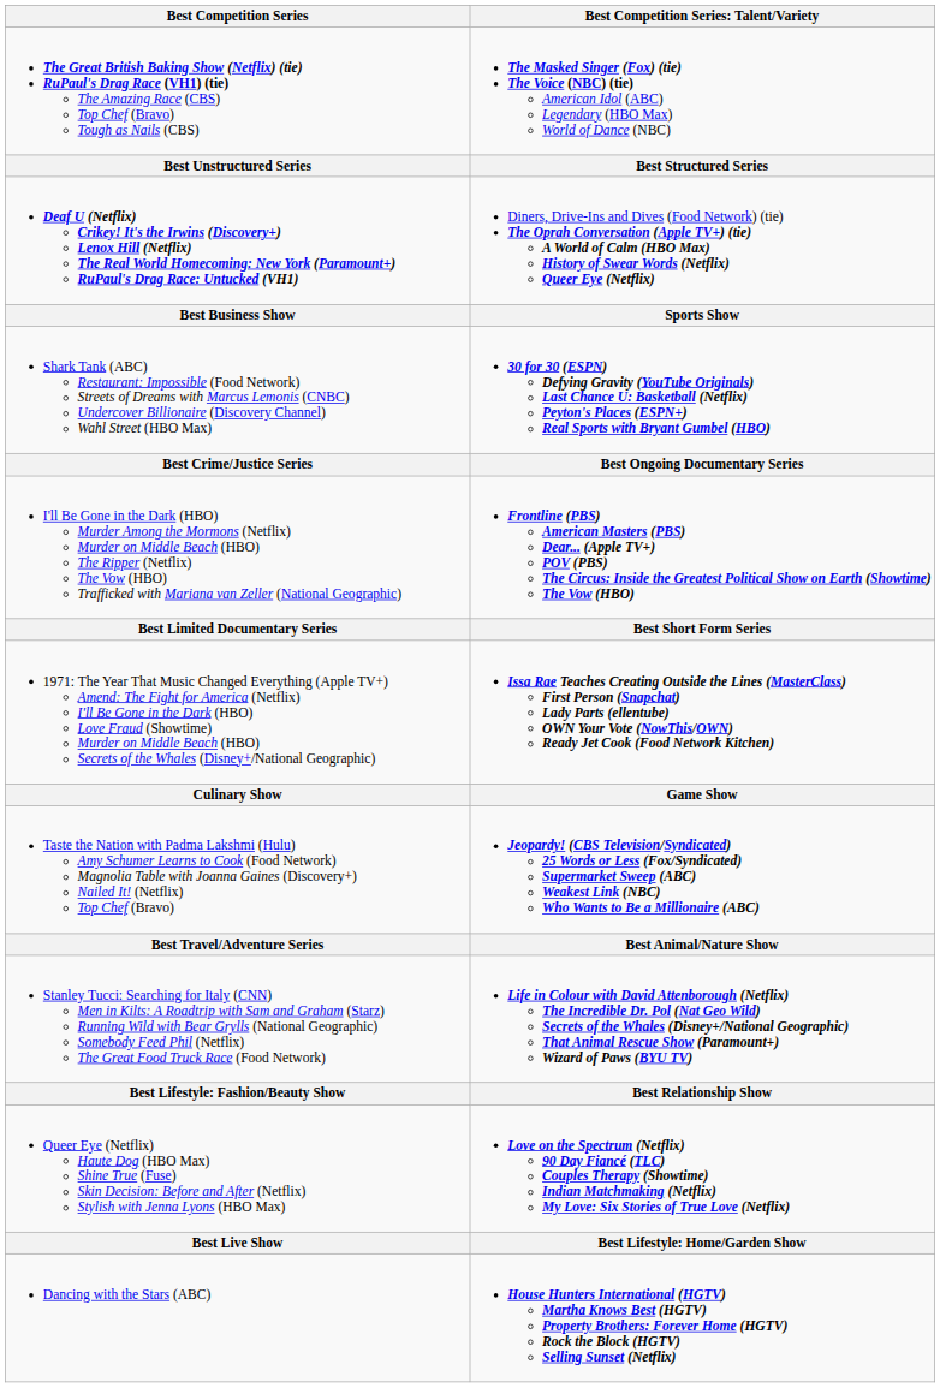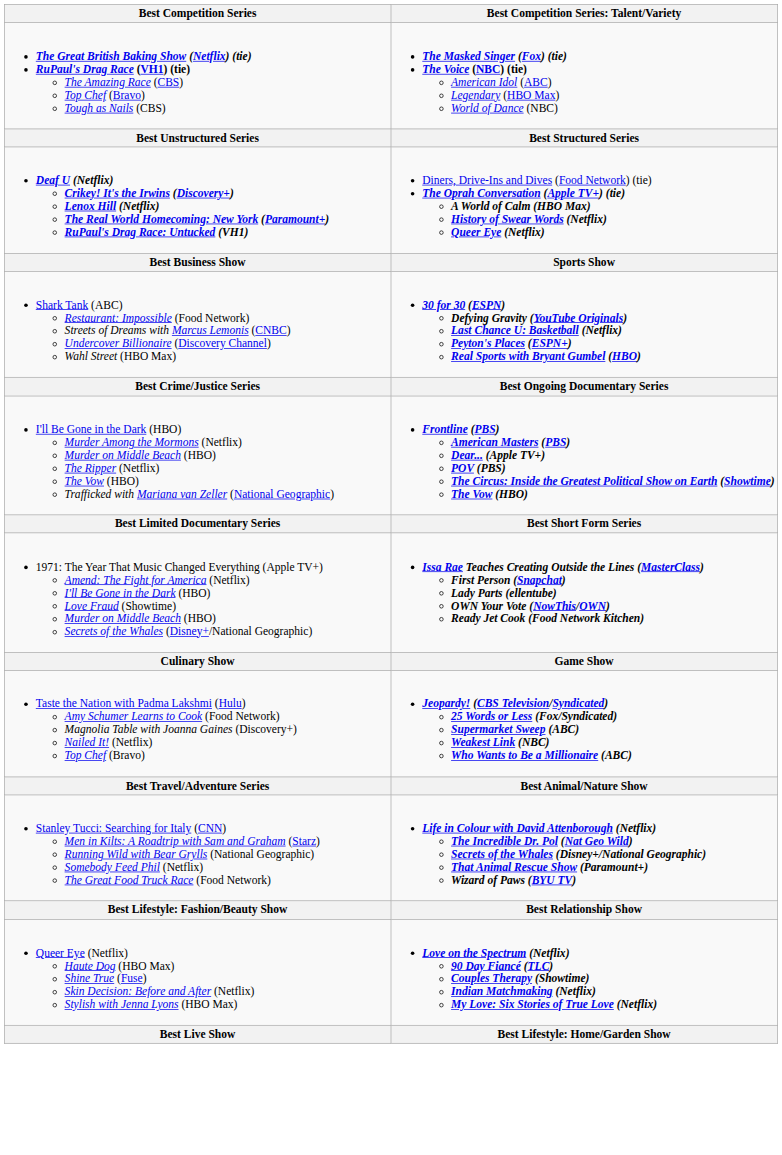 <table class=wikitable>
 <tr>
 <th style="width:50%">Best Competition Series</th>
 <th style="width:50%">Best Competition Series: Talent/Variety</th>
 </tr>
 <tr>
 <td valign="top"><br><ul><li><strong><em><a href='#'>The Great British Baking Show</a><em> (<a href='#'>Netflix</a>) (tie)<strong></li><li></em></strong><a href='#'>RuPaul's Drag Race</a></em> (<a href='#'>VH1</a>) (tie)</strong><ul><li><em><a href='#'>The Amazing Race</a></em> (<a href='#'>CBS</a>)</li><li><em><a href='#'>Top Chef</a></em> (<a href='#'>Bravo</a>)</li><li><em><a href='#'>Tough as Nails</a></em> (CBS)</li></ul></li></ul></td>
 <td valign="top"><br><ul><li><strong><em><a href='#'>The Masked Singer</a><em> (<a href='#'>Fox</a>) (tie)<strong></li><li></em></strong><a href='#'>The Voice</a></em> (<a href='#'>NBC</a>) (tie)</strong><ul><li><em><a href='#'>American Idol</a></em> (<a href='#'>ABC</a>)</li><li><em><a href='#'>Legendary</a></em> (<a href='#'>HBO Max</a>)</li><li><em><a href='#'>World of Dance</a></em> (NBC)</li></ul></li></ul></td>
 </tr>
 <tr>
 <th style="width:50%">Best Unstructured Series</th>
 <th style="width:50%">Best Structured Series</th>
 </tr>
 <tr>
 <td valign="top"><br><ul><li><strong><em><a href='#'>Deaf U</a><em> (Netflix)<strong><ul><li></em><a href='#'>Crikey! It's the Irwins</a><em> (<a href='#'>Discovery+</a>)</li><li></em><a href='#'>Lenox Hill</a><em> (Netflix)</li><li></em><a href='#'>The Real World Homecoming: New York</a><em> (<a href='#'>Paramount+</a>)</li><li></em><a href='#'>RuPaul's Drag Race: Untucked</a><em> (VH1)</li></ul></li></ul></td>
 <td valign="top"><br><ul><li></em></strong><a href='#'>Diners, Drive-Ins and Dives</a></em> (<a href='#'>Food Network</a>) (tie)</strong></li><li><strong><em><a href='#'>The Oprah Conversation</a><em> (<a href='#'>Apple TV+</a>) (tie)<strong><ul><li></em>A World of Calm<em> (HBO Max)</li><li></em><a href='#'>History of Swear Words</a><em> (Netflix)</li><li></em><a href='#'>Queer Eye</a><em> (Netflix)</li></ul></li></ul></td>
 </tr>
 <tr>
 <th style="width:50%">Best Business Show</th>
 <th style="width:50%">Sports Show</th>
 </tr>
 <tr>
 <td valign="top"><br><ul><li></em></strong><a href='#'>Shark Tank</a></em> (ABC)</strong><ul><li><em><a href='#'>Restaurant: Impossible</a></em> (Food Network)</li><li><em>Streets of Dreams with <a href='#'>Marcus Lemonis</a></em> (<a href='#'>CNBC</a>)</li><li><em><a href='#'>Undercover Billionaire</a></em> (<a href='#'>Discovery Channel</a>)</li><li><em>Wahl Street</em> (HBO Max)</li></ul></li></ul></td>
 <td valign="top"><br><ul><li><strong><em><a href='#'>30 for 30</a><em> (<a href='#'>ESPN</a>)<strong><ul><li></em>Defying Gravity<em> (<a href='#'>YouTube Originals</a>)</li><li></em><a href='#'>Last Chance U: Basketball</a><em> (Netflix)</li><li></em><a href='#'>Peyton's Places</a><em> (<a href='#'>ESPN+</a>)</li><li></em><a href='#'>Real Sports with Bryant Gumbel</a><em> (<a href='#'>HBO</a>)</li></ul></li></ul></td>
 </tr>
 <tr>
 <th style="width:50%">Best Crime/Justice Series</th>
 <th style="width:50%">Best Ongoing Documentary Series</th>
 </tr>
 <tr>
 <td valign="top"><br><ul><li></em></strong><a href='#'>I'll Be Gone in the Dark</a></em> (HBO)</strong><ul><li><em><a href='#'>Murder Among the Mormons</a></em> (Netflix)</li><li><em><a href='#'>Murder on Middle Beach</a></em> (HBO)</li><li><em><a href='#'>The Ripper</a></em> (Netflix)</li><li><em><a href='#'>The Vow</a></em> (HBO)</li><li><em>Trafficked with <a href='#'>Mariana van Zeller</a></em> (<a href='#'>National Geographic</a>)</li></ul></li></ul></td>
 <td valign="top"><br><ul><li><strong><em><a href='#'>Frontline</a><em> (<a href='#'>PBS</a>)<strong><ul><li></em><a href='#'>American Masters</a><em> (<a href='#'>PBS</a>)</li><li></em><a href='#'>Dear...</a><em> (Apple TV+)</li><li></em><a href='#'>POV</a><em> (PBS)</li><li></em><a href='#'>The Circus: Inside the Greatest Political Show on Earth</a><em> (<a href='#'>Showtime</a>)</li><li></em><a href='#'>The Vow</a><em> (HBO)</li></ul></li></ul></td>
 </tr>
 <tr>
 <th style="width:50%">Best Limited Documentary Series</th>
 <th style="width:50%">Best Short Form Series</th>
 </tr>
 <tr>
 <td valign="top"><br><ul><li></em></strong>1971: The Year That Music Changed Everything</em> (Apple TV+)</strong><ul><li><em><a href='#'>Amend: The Fight for America</a></em> (Netflix)</li><li><em><a href='#'>I'll Be Gone in the Dark</a></em> (HBO)</li><li><em><a href='#'>Love Fraud</a></em> (Showtime)</li><li><em><a href='#'>Murder on Middle Beach</a></em> (HBO)</li><li><em><a href='#'>Secrets of the Whales</a></em> (<a href='#'>Disney+</a>/National Geographic)</li></ul></li></ul></td>
 <td valign="top"><br><ul><li><strong><em><a href='#'>Issa Rae</a> Teaches Creating Outside the Lines<em> (<a href='#'>MasterClass</a>)<strong><ul><li></em>First Person<em> (<a href='#'>Snapchat</a>)</li><li></em>Lady Parts<em> (ellentube)</li><li></em>OWN Your Vote<em> (<a href='#'>NowThis</a>/<a href='#'>OWN</a>)</li><li></em>Ready Jet Cook<em> (Food Network Kitchen)</li></ul></li></ul></td>
 </tr>
 <tr>
 <th style="width:50%">Culinary Show</th>
 <th style="width:50%">Game Show</th>
 </tr>
 <tr>
 <td valign="top"><br><ul><li></em></strong><a href='#'>Taste the Nation with Padma Lakshmi</a></em> (<a href='#'>Hulu</a>)</strong><ul><li><em><a href='#'>Amy Schumer Learns to Cook</a></em> (Food Network)</li><li><em>Magnolia Table with Joanna Gaines</em> (Discovery+)</li><li><em><a href='#'>Nailed It!</a></em> (Netflix)</li><li><em><a href='#'>Top Chef</a></em> (Bravo)</li></ul></li></ul></td>
 <td valign="top"><br><ul><li><strong><em><a href='#'>Jeopardy!</a><em> (<a href='#'>CBS Television</a>/<a href='#'>Syndicated</a>)<strong><ul><li></em><a href='#'>25 Words or Less</a><em> (Fox/Syndicated)</li><li></em><a href='#'>Supermarket Sweep</a><em> (ABC)</li><li></em><a href='#'>Weakest Link</a><em> (NBC)</li><li></em><a href='#'>Who Wants to Be a Millionaire</a><em> (ABC)</li></ul></li></ul></td>
 </tr>
 <tr>
 <th style="width:50%">Best Travel/Adventure Series</th>
 <th style="width:50%">Best Animal/Nature Show</th>
 </tr>
 <tr>
 <td valign="top"><br><ul><li></em></strong><a href='#'>Stanley Tucci: Searching for Italy</a></em> (<a href='#'>CNN</a>)</strong><ul><li><em><a href='#'>Men in Kilts: A Roadtrip with Sam and Graham</a></em> (<a href='#'>Starz</a>)</li><li><em><a href='#'>Running Wild with Bear Grylls</a></em> (National Geographic)</li><li><em><a href='#'>Somebody Feed Phil</a></em> (Netflix)</li><li><em><a href='#'>The Great Food Truck Race</a></em> (Food Network)</li></ul></li></ul></td>
 <td valign="top"><br><ul><li><strong><em><a href='#'>Life in Colour with David Attenborough</a><em> (Netflix)<strong><ul><li></em><a href='#'>The Incredible Dr. Pol</a><em> (<a href='#'>Nat Geo Wild</a>)</li><li></em><a href='#'>Secrets of the Whales</a><em> (Disney+/National Geographic)</li><li></em><a href='#'>That Animal Rescue Show</a><em> (Paramount+)</li><li></em>Wizard of Paws<em> (<a href='#'>BYU TV</a>)</li></ul></li></ul></td>
 </tr>
 <tr>
 <th style="width:50%">Best Lifestyle: Fashion/Beauty Show</th>
 <th style="width:50%">Best Relationship Show</th>
 </tr>
 <tr>
 <td valign="top"><br><ul><li></em></strong><a href='#'>Queer Eye</a></em> (Netflix)</strong><ul><li><em><a href='#'>Haute Dog</a></em> (HBO Max)</li><li><em><a href='#'>Shine True</a></em> (<a href='#'>Fuse</a>)</li><li><em><a href='#'>Skin Decision: Before and After</a></em> (Netflix)</li><li><em><a href='#'>Stylish with Jenna Lyons</a></em> (HBO Max)</li></ul></li></ul></td>
 <td valign="top"><br><ul><li><strong><em><a href='#'>Love on the Spectrum</a><em> (Netflix)<strong><ul><li></em><a href='#'>90 Day Fiancé</a><em> (<a href='#'>TLC</a>)</li><li></em><a href='#'>Couples Therapy</a><em> (Showtime)</li><li></em><a href='#'>Indian Matchmaking</a><em> (Netflix)</li><li></em><a href='#'>My Love: Six Stories of True Love</a><em> (Netflix)</li></ul></li></ul></td>
 </tr>
 <tr>
 <th style="width:50%">Best Live Show</th>
 <th style="width:50%">Best Lifestyle: Home/Garden Show</th>
 </tr>
-<tr>
-<td valign="top"><br><ul><li></em></strong><a href='#'>Dancing with the Stars</a></em> (ABC)</strong></li></ul></td>
-<td valign="top"><br><ul><li><strong><em><a href='#'>House Hunters International</a><em> (<a href='#'>HGTV</a>)<strong><ul><li></em><a href='#'>Martha Knows Best</a><em> (HGTV)</li><li></em><a href='#'>Property Brothers: Forever Home</a><em> (HGTV)</li><li></em>Rock the Block<em> (HGTV)</li><li></em><a href='#'>Selling Sunset</a><em> (Netflix)</li></ul></li></ul></td>
-</tr>
 </table>
